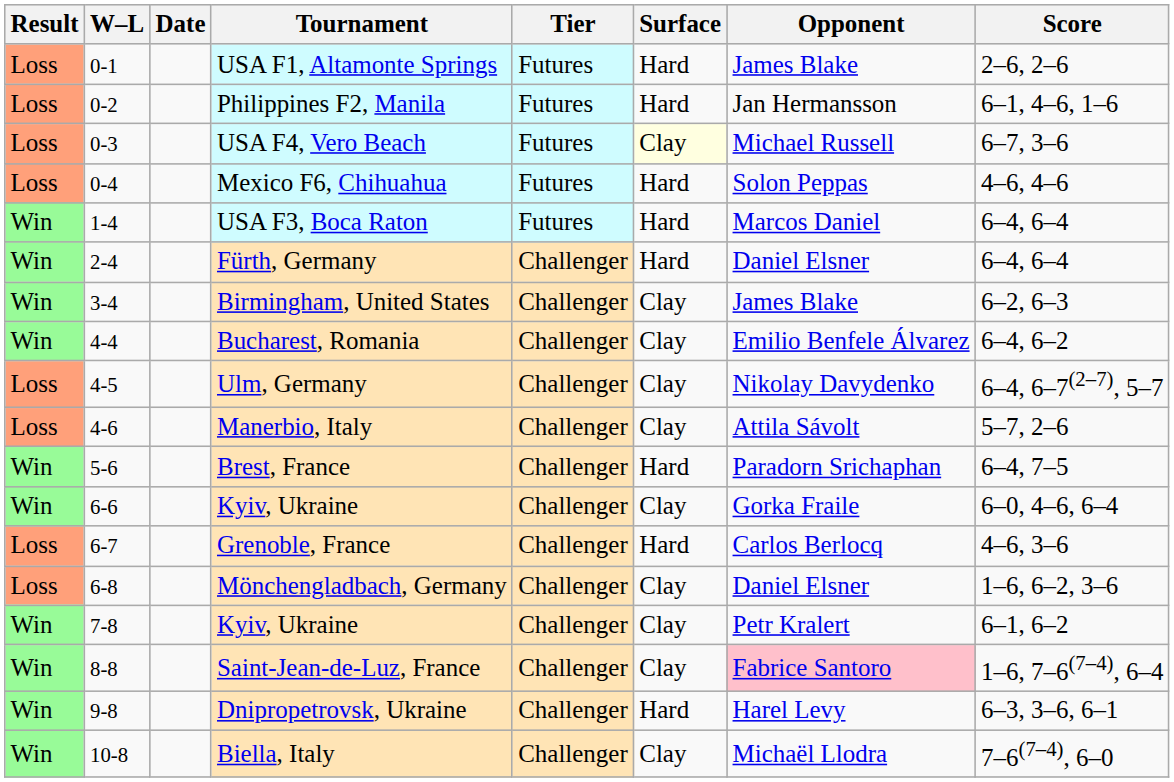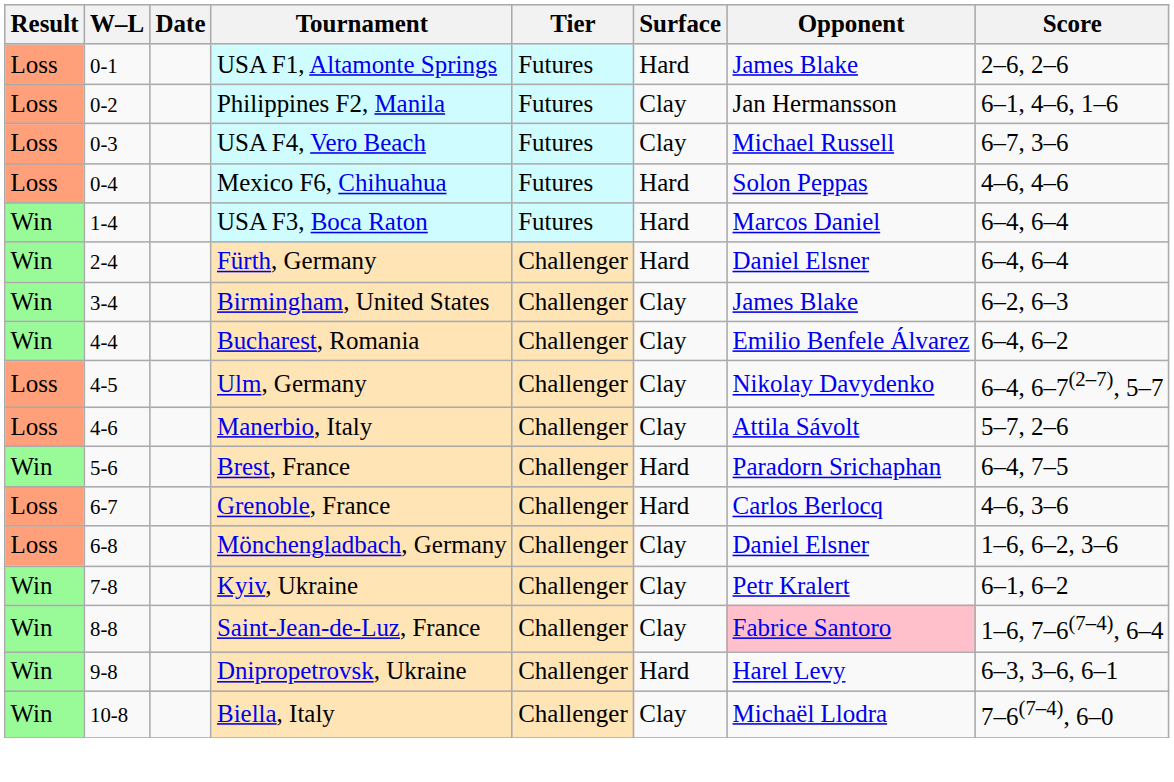 <table class="sortable wikitable">
 <tr>
 <th>Result</th>
 <th class="unsortable">W–L</th>
 <th>Date</th>
 <th>Tournament</th>
 <th>Tier</th>
 <th>Surface</th>
 <th>Opponent</th>
 <th class="unsortable">Score</th>
 </tr>
 <tr>
 <td style="background:#ffa07a;">Loss</td>
 <td><small>0-1</small></td>
 <td></td>
 <td style="background:#cffcff;">USA F1, <a href='#'>Altamonte Springs</a></td>
 <td style="background:#cffcff;">Futures</td>
 <td>Hard</td>
 <td> <a href='#'>James Blake</a></td>
 <td>2–6, 2–6</td>
 </tr>
 <tr>
 <td style="background:#ffa07a;">Loss</td>
 <td><small>0-2</small></td>
 <td></td>
 <td style="background:#cffcff;">Philippines F2, <a href='#'>Manila</a></td>
 <td style="background:#cffcff;">Futures</td>
-<td>Hard</td>
+<td>Clay</td>
 <td> Jan Hermansson</td>
 <td>6–1, 4–6, 1–6</td>
 </tr>
 <tr>
 <td style="background:#ffa07a;">Loss</td>
 <td><small>0-3</small></td>
 <td></td>
 <td style="background:#cffcff;">USA F4, <a href='#'>Vero Beach</a></td>
 <td style="background:#cffcff;">Futures</td>
-<td style="background: lightyellow;">Clay</td>
+<td>Clay</td>
 <td> <a href='#'>Michael Russell</a></td>
 <td>6–7, 3–6</td>
 </tr>
 <tr>
 <td style="background:#ffa07a;">Loss</td>
 <td><small>0-4</small></td>
 <td></td>
 <td style="background:#cffcff;">Mexico F6, <a href='#'>Chihuahua</a></td>
 <td style="background:#cffcff;">Futures</td>
 <td>Hard</td>
 <td> <a href='#'>Solon Peppas</a></td>
 <td>4–6, 4–6</td>
 </tr>
 <tr>
 <td style="background:#98fb98;">Win</td>
 <td><small>1-4</small></td>
 <td></td>
 <td style="background:#cffcff;">USA F3, <a href='#'>Boca Raton</a></td>
 <td style="background:#cffcff;">Futures</td>
 <td>Hard</td>
 <td> <a href='#'>Marcos Daniel</a></td>
 <td>6–4, 6–4</td>
 </tr>
 <tr>
 <td style="background:#98fb98;">Win</td>
 <td><small>2-4</small></td>
 <td></td>
 <td style="background:moccasin;"><a href='#'>Fürth</a>, Germany</td>
 <td style="background:moccasin;">Challenger</td>
 <td>Hard</td>
 <td> <a href='#'>Daniel Elsner</a></td>
 <td>6–4, 6–4</td>
 </tr>
 <tr>
 <td style="background:#98fb98;">Win</td>
 <td><small>3-4</small></td>
 <td></td>
 <td style="background:moccasin;"><a href='#'>Birmingham</a>, United States</td>
 <td style="background:moccasin;">Challenger</td>
 <td>Clay</td>
 <td> <a href='#'>James Blake</a></td>
 <td>6–2, 6–3</td>
 </tr>
 <tr>
 <td style="background:#98fb98;">Win</td>
 <td><small>4-4</small></td>
 <td></td>
 <td style="background:moccasin;"><a href='#'>Bucharest</a>, Romania</td>
 <td style="background:moccasin;">Challenger</td>
 <td>Clay</td>
 <td> <a href='#'>Emilio Benfele Álvarez</a></td>
 <td>6–4, 6–2</td>
 </tr>
 <tr>
 <td style="background:#ffa07a;">Loss</td>
 <td><small>4-5</small></td>
 <td></td>
 <td style="background:moccasin;"><a href='#'>Ulm</a>, Germany</td>
 <td style="background:moccasin;">Challenger</td>
 <td>Clay</td>
 <td> <a href='#'>Nikolay Davydenko</a></td>
 <td>6–4, 6–7<sup>(2–7)</sup>, 5–7</td>
 </tr>
 <tr>
 <td style="background:#ffa07a;">Loss</td>
 <td><small>4-6</small></td>
 <td></td>
 <td style="background:moccasin;"><a href='#'>Manerbio</a>, Italy</td>
 <td style="background:moccasin;">Challenger</td>
 <td>Clay</td>
 <td> <a href='#'>Attila Sávolt</a></td>
 <td>5–7, 2–6</td>
 </tr>
 <tr>
 <td style="background:#98fb98;">Win</td>
 <td><small>5-6</small></td>
 <td></td>
 <td style="background:moccasin;"><a href='#'>Brest</a>, France</td>
 <td style="background:moccasin;">Challenger</td>
 <td>Hard</td>
 <td> <a href='#'>Paradorn Srichaphan</a></td>
 <td>6–4, 7–5</td>
 </tr>
 <tr>
-<td style="background:#98fb98;">Win</td>
-<td><small>6-6</small></td>
-<td></td>
-<td style="background:moccasin;"><a href='#'>Kyiv</a>, Ukraine</td>
-<td style="background:moccasin;">Challenger</td>
-<td>Clay</td>
-<td> <a href='#'>Gorka Fraile</a></td>
-<td>6–0, 4–6, 6–4</td>
-</tr>
-<tr>
 <td style="background:#ffa07a;">Loss</td>
 <td><small>6-7</small></td>
 <td></td>
 <td style="background:moccasin;"><a href='#'>Grenoble</a>, France</td>
 <td style="background:moccasin;">Challenger</td>
 <td>Hard</td>
 <td> <a href='#'>Carlos Berlocq</a></td>
 <td>4–6, 3–6</td>
 </tr>
 <tr>
 <td style="background:#ffa07a;">Loss</td>
 <td><small>6-8</small></td>
 <td></td>
 <td style="background:moccasin;"><a href='#'>Mönchengladbach</a>, Germany</td>
 <td style="background:moccasin;">Challenger</td>
 <td>Clay</td>
 <td> <a href='#'>Daniel Elsner</a></td>
 <td>1–6, 6–2, 3–6</td>
 </tr>
 <tr>
 <td style="background:#98fb98;">Win</td>
 <td><small>7-8</small></td>
 <td></td>
 <td style="background:moccasin;"><a href='#'>Kyiv</a>, Ukraine</td>
 <td style="background:moccasin;">Challenger</td>
 <td>Clay</td>
 <td> <a href='#'>Petr Kralert</a></td>
 <td>6–1, 6–2</td>
 </tr>
 <tr>
 <td style="background:#98fb98;">Win</td>
 <td><small>8-8</small></td>
 <td></td>
 <td style="background:moccasin;"><a href='#'>Saint-Jean-de-Luz</a>, France</td>
 <td style="background:moccasin;">Challenger</td>
 <td>Clay</td>
 <td style="background: pink;"> <a href='#'>Fabrice Santoro</a></td>
 <td>1–6, 7–6<sup>(7–4)</sup>, 6–4</td>
 </tr>
 <tr>
 <td style="background:#98fb98;">Win</td>
 <td><small>9-8</small></td>
 <td></td>
 <td style="background:moccasin;"><a href='#'>Dnipropetrovsk</a>, Ukraine</td>
 <td style="background:moccasin;">Challenger</td>
 <td>Hard</td>
 <td> <a href='#'>Harel Levy</a></td>
 <td>6–3, 3–6, 6–1</td>
 </tr>
 <tr>
 <td style="background:#98fb98;">Win</td>
 <td><small>10-8</small></td>
 <td></td>
 <td style="background:moccasin;"><a href='#'>Biella</a>, Italy</td>
 <td style="background:moccasin;">Challenger</td>
 <td>Clay</td>
 <td> <a href='#'>Michaël Llodra</a></td>
 <td>7–6<sup>(7–4)</sup>, 6–0</td>
 </tr>
 </table>
